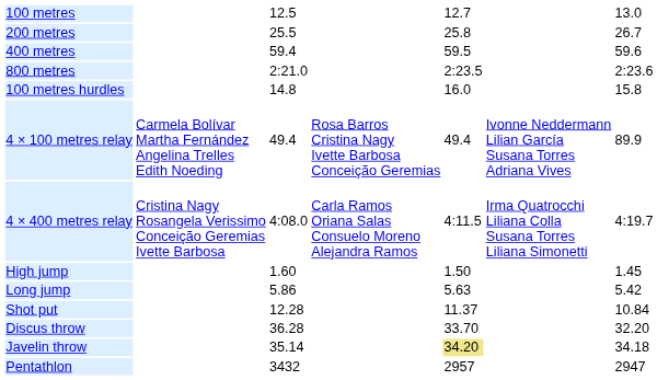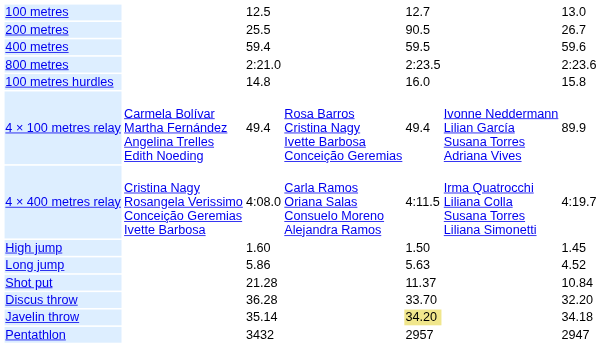 <table>
 <tr>
 <td bgcolor = DDEEFF><a href='#'>100 metres</a></td>
 <td></td>
 <td>12.5</td>
 <td></td>
 <td>12.7</td>
 <td></td>
 <td>13.0</td>
 </tr>
 <tr>
 <td bgcolor = DDEEFF><a href='#'>200 metres</a></td>
 <td></td>
 <td>25.5</td>
 <td></td>
-<td>25.8</td>
+<td>90.5</td>
 <td></td>
 <td>26.7</td>
 </tr>
 <tr>
 <td bgcolor = DDEEFF><a href='#'>400 metres</a></td>
 <td></td>
 <td>59.4</td>
 <td></td>
 <td>59.5</td>
 <td></td>
 <td>59.6</td>
 </tr>
 <tr>
 <td bgcolor = DDEEFF><a href='#'>800 metres</a></td>
 <td></td>
 <td>2:21.0</td>
 <td></td>
 <td>2:23.5</td>
 <td></td>
 <td>2:23.6</td>
 </tr>
 <tr>
 <td bgcolor = DDEEFF><a href='#'>100 metres hurdles</a></td>
 <td></td>
 <td>14.8</td>
 <td></td>
 <td>16.0</td>
 <td></td>
 <td>15.8</td>
 </tr>
 <tr>
 <td bgcolor = DDEEFF><a href='#'>4 × 100 metres relay</a></td>
 <td><br><a href='#'>Carmela Bolívar</a><br><a href='#'>Martha Fernández</a><br><a href='#'>Angelina Trelles</a><br><a href='#'>Edith Noeding</a></td>
 <td>49.4</td>
 <td><br><a href='#'>Rosa Barros</a><br><a href='#'>Cristina Nagy</a><br><a href='#'>Ivette Barbosa</a><br><a href='#'>Conceição Geremias</a></td>
 <td>49.4</td>
 <td><br><a href='#'>Ivonne Neddermann</a><br><a href='#'>Lilian García</a><br><a href='#'>Susana Torres</a><br><a href='#'>Adriana Vives</a></td>
 <td>89.9</td>
 </tr>
 <tr>
 <td bgcolor = DDEEFF><a href='#'>4 × 400 metres relay</a></td>
 <td><br><a href='#'>Cristina Nagy</a><br><a href='#'>Rosangela Verissimo</a><br><a href='#'>Conceição Geremias</a><br><a href='#'>Ivette Barbosa</a></td>
 <td>4:08.0</td>
 <td><br><a href='#'>Carla Ramos</a><br><a href='#'>Oriana Salas</a><br><a href='#'>Consuelo Moreno</a><br><a href='#'>Alejandra Ramos</a></td>
 <td>4:11.5</td>
 <td><br><a href='#'>Irma Quatrocchi</a><br><a href='#'>Liliana Colla</a><br><a href='#'>Susana Torres</a><br><a href='#'>Liliana Simonetti</a></td>
 <td>4:19.7</td>
 </tr>
 <tr>
 <td bgcolor = DDEEFF><a href='#'>High jump</a></td>
 <td></td>
 <td>1.60</td>
 <td></td>
 <td>1.50</td>
 <td></td>
 <td>1.45</td>
 </tr>
 <tr>
 <td bgcolor = DDEEFF><a href='#'>Long jump</a></td>
 <td></td>
 <td>5.86</td>
 <td></td>
 <td>5.63</td>
 <td></td>
-<td>5.42</td>
+<td>4.52</td>
 </tr>
 <tr>
 <td bgcolor = DDEEFF><a href='#'>Shot put</a></td>
 <td></td>
-<td>12.28</td>
+<td>21.28</td>
 <td></td>
 <td>11.37</td>
 <td></td>
 <td>10.84</td>
 </tr>
 <tr>
 <td bgcolor = DDEEFF><a href='#'>Discus throw</a></td>
 <td></td>
 <td>36.28</td>
 <td></td>
 <td>33.70</td>
 <td></td>
 <td>32.20</td>
 </tr>
 <tr>
 <td bgcolor = DDEEFF><a href='#'>Javelin throw</a></td>
 <td></td>
 <td>35.14</td>
 <td></td>
 <td style="background: khaki;">34.20</td>
 <td></td>
 <td>34.18</td>
 </tr>
 <tr>
 <td bgcolor = DDEEFF><a href='#'>Pentathlon</a></td>
 <td></td>
 <td>3432</td>
 <td></td>
 <td>2957</td>
 <td></td>
 <td>2947</td>
 </tr>
 </table>
